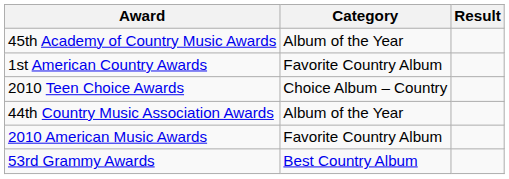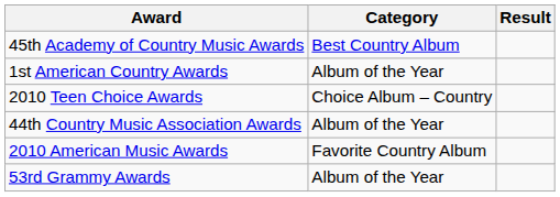 <table class="wikitable">
 <tr>
 <th>Award</th>
 <th>Category</th>
 <th>Result</th>
 </tr>
 <tr>
 <td>45th <a href='#'>Academy of Country Music Awards</a></td>
-<td>Album of the Year</td>
+<td><a href='#'>Best Country Album</a></td>
 <td></td>
 </tr>
 <tr>
 <td>1st <a href='#'>American Country Awards</a></td>
-<td>Favorite Country Album</td>
+<td>Album of the Year</td>
 <td></td>
 </tr>
 <tr>
 <td>2010 <a href='#'>Teen Choice Awards</a></td>
 <td>Choice Album – Country</td>
 <td></td>
 </tr>
 <tr>
 <td>44th <a href='#'>Country Music Association Awards</a></td>
 <td>Album of the Year</td>
 <td></td>
 </tr>
 <tr>
 <td><a href='#'>2010 American Music Awards</a></td>
 <td>Favorite Country Album</td>
 <td></td>
 </tr>
 <tr>
 <td><a href='#'>53rd Grammy Awards</a></td>
-<td><a href='#'>Best Country Album</a></td>
+<td>Album of the Year</td>
 <td></td>
 </tr>
 </table>
